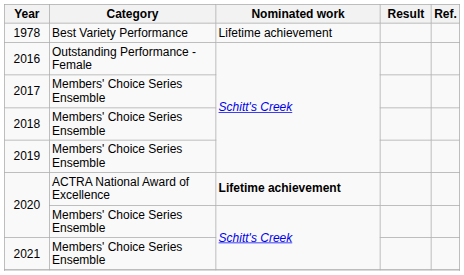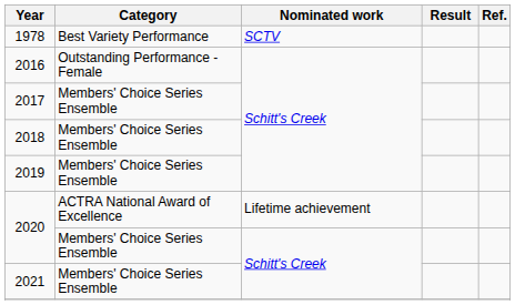 <table class=wikitable>
 <tr>
 <th scope="col" style="width:5em;">Year</th>
 <th scope="col" style="width:26em;">Category</th>
 <th scope="col" style="width:25em;">Nominated work</th>
 <th scope="col" style="width:5em;">Result</th>
 <th>Ref.</th>
 </tr>
 <tr>
 <td style="text-align:center;">1978</td>
 <td>Best Variety Performance</td>
-<td>Lifetime achievement</td>
+<td><em><a href='#'>SCTV</a></em></td>
 <td></td>
 <td></td>
 </tr>
 <tr>
 <td style="text-align:center;">2016</td>
 <td>Outstanding Performance - Female</td>
 <td rowspan=4><em><a href='#'>Schitt's Creek</a></em></td>
 <td></td>
 <td style="text-align:center;"></td>
 </tr>
 <tr>
 <td style="text-align:center;">2017</td>
 <td>Members' Choice Series Ensemble</td>
 <td></td>
 <td style="text-align:center;"></td>
 </tr>
 <tr>
 <td style="text-align:center;">2018</td>
 <td>Members' Choice Series Ensemble</td>
 <td></td>
 <td style="text-align:center;"></td>
 </tr>
 <tr>
 <td style="text-align:center;">2019</td>
 <td>Members' Choice Series Ensemble</td>
 <td></td>
 <td style="text-align:center;"></td>
 </tr>
 <tr>
 <td style="text-align:center;", rowspan="2">2020</td>
 <td>ACTRA National Award of Excellence</td>
-<td><strong>Lifetime achievement</strong></td>
+<td>Lifetime achievement</td>
 <td></td>
 <td style="text-align:center;"></td>
 </tr>
 <tr>
 <td>Members' Choice Series Ensemble</td>
 <td rowspan="2"><em><a href='#'>Schitt's Creek</a></em></td>
 <td></td>
 <td style="text-align:center;"></td>
 </tr>
 <tr>
 <td style="text-align:center;">2021</td>
 <td>Members' Choice Series Ensemble</td>
 <td></td>
 <td style="text-align:center;"></td>
 </tr>
 <tr>
 </tr>
 <tr>
 </tr>
 </table>
